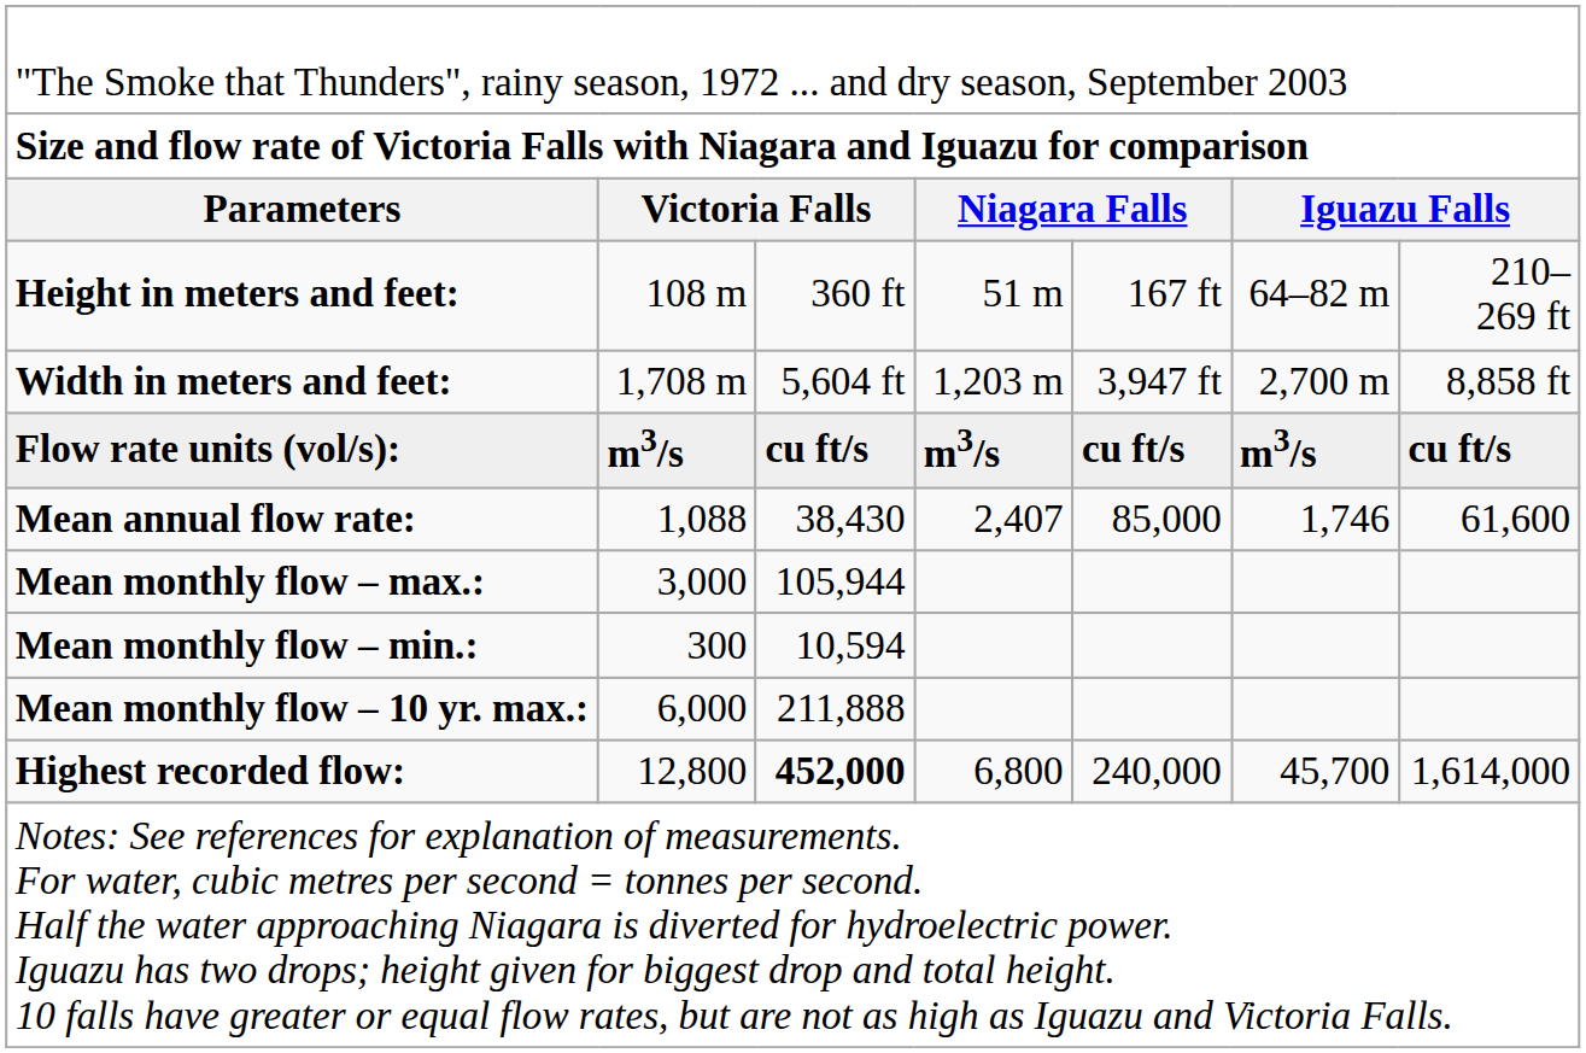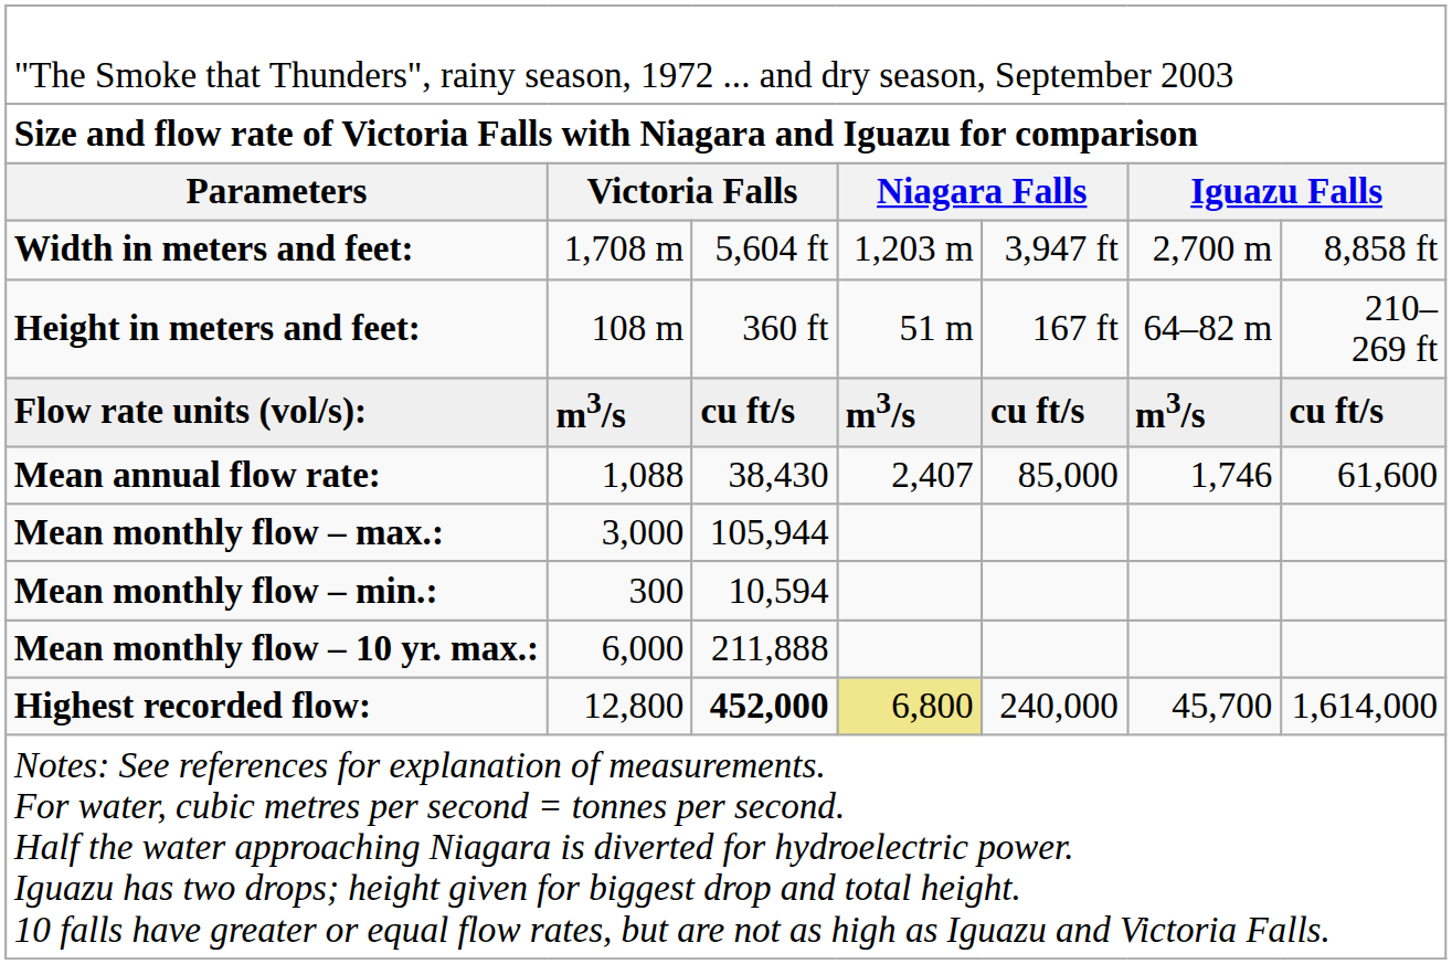 <table class="wikitable" style="margin:1em 0 1em 1em;">
 <tr align="centre" style="background:white">
 <td colspan="7"> <br>"The Smoke that Thunders", rainy season, 1972 ... and dry season, September 2003</td>
 </tr>
 <tr align="centre" style="background:white">
 <td colspan="7"><strong>Size and flow rate of Victoria Falls with Niagara and Iguazu for comparison</strong></td>
 </tr>
 <tr align="left">
 <th>Parameters</th>
 <th colspan="2">Victoria Falls</th>
 <th colspan="2"><a href='#'>Niagara Falls</a></th>
 <th colspan="2"><a href='#'>Iguazu Falls</a></th>
 </tr>
 <tr align="right">
+<td align="left"><strong>Width in meters and feet:</strong></td>
+<td>1,708 m</td>
+<td>5,604 ft</td>
+<td>1,203 m</td>
+<td>3,947 ft</td>
+<td>2,700 m</td>
+<td>8,858 ft</td>
+</tr>
+<tr align="right">
 <td align="left"><strong>Height in meters and feet:</strong></td>
 <td width="56">108 m</td>
 <td width="56">360 ft</td>
 <td width="56">51 m</td>
 <td width="56">167 ft</td>
 <td width="60">64–82 m</td>
 <td width="65">210–269 ft</td>
-</tr>
-<tr align="right">
-<td align="left"><strong>Width in meters and feet:</strong></td>
-<td>1,708 m</td>
-<td>5,604 ft</td>
-<td>1,203 m</td>
-<td>3,947 ft</td>
-<td>2,700 m</td>
-<td>8,858 ft</td>
 </tr>
 <tr align="centre" style="background:#EFEFEF;">
 <td align="left"><strong>Flow rate units (vol/s):</strong></td>
 <td><strong>m<sup>3</sup>/s</strong></td>
 <td><strong>cu ft/s</strong></td>
 <td><strong>m<sup>3</sup>/s</strong></td>
 <td><strong>cu ft/s</strong></td>
 <td><strong>m<sup>3</sup>/s</strong></td>
 <td><strong>cu ft/s</strong></td>
 </tr>
 <tr align="right">
 <td align="left"><strong>Mean annual flow rate:</strong></td>
 <td>1,088</td>
 <td>38,430</td>
 <td>2,407</td>
 <td>85,000</td>
 <td>1,746</td>
 <td>61,600</td>
 </tr>
 <tr align="right">
 <td align="left"><strong>Mean monthly flow – max.:</strong></td>
 <td>3,000</td>
 <td>105,944</td>
 <td></td>
 <td></td>
 <td></td>
 <td></td>
 </tr>
 <tr align="right">
 <td align="left"><strong>Mean monthly flow – min.:</strong></td>
 <td>300</td>
 <td>10,594</td>
 <td></td>
 <td></td>
 <td></td>
 <td></td>
 </tr>
 <tr align="right">
 <td align="left"><strong>Mean monthly flow – 10 yr. max.:</strong></td>
 <td>6,000</td>
 <td>211,888</td>
 <td></td>
 <td></td>
 <td></td>
 <td></td>
 </tr>
 <tr align="right">
 <td align="left"><strong>Highest recorded flow:</strong></td>
 <td>12,800</td>
 <td><strong>452,000</strong></td>
-<td>6,800</td>
+<td style="background: khaki;">6,800</td>
 <td>240,000</td>
 <td>45,700</td>
 <td>1,614,000</td>
 </tr>
 <tr align="left" style="background:white" font="8pt">
 <td colspan="7"><em>Notes: See references for explanation of measurements.<br>For water, cubic metres per second = tonnes per second.<br>Half the water approaching Niagara is diverted for hydroelectric power.<br>Iguazu has two drops; height given for biggest drop and total height.<br>10 falls have greater or equal flow rates, but are not as high as Iguazu and Victoria Falls.</em></td>
 </tr>
 </table>
